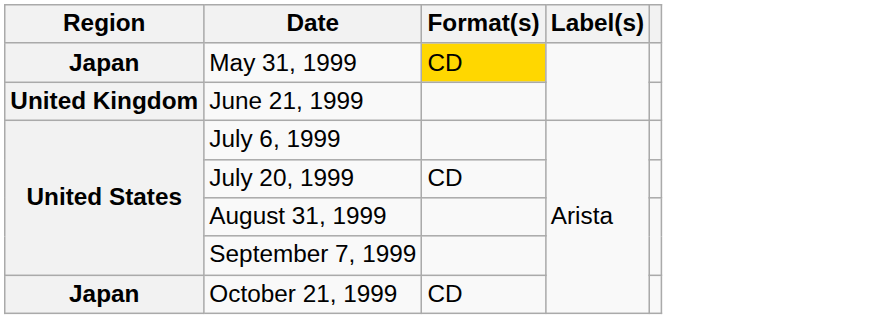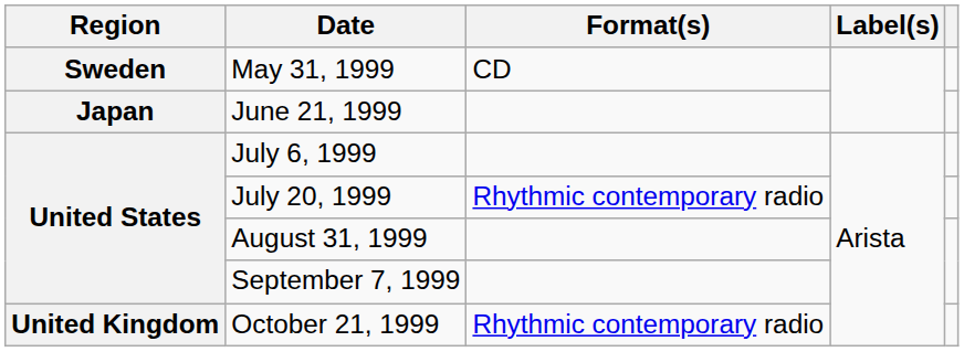 <table class="wikitable plainrowheaders">
 <tr>
 <th scope="col">Region</th>
 <th scope="col">Date</th>
 <th scope="col">Format(s)</th>
 <th scope="col">Label(s)</th>
 <th scope="col"></th>
 </tr>
 <tr>
-<th scope="row">Japan</th>
+<th scope="row">Sweden</th>
 <td>May 31, 1999</td>
-<td style="background: gold;">CD</td>
+<td>CD</td>
 <td rowspan="2"></td>
 <td align="center"></td>
 </tr>
 <tr>
-<th scope="row">United Kingdom</th>
+<th scope="row">Japan</th>
 <td>June 21, 1999</td>
 <td></td>
 <td align="center"></td>
 </tr>
 <tr>
 <th scope="row" rowspan="4">United States</th>
 <td>July 6, 1999</td>
 <td></td>
 <td rowspan="5">Arista</td>
 <td align="center"></td>
 </tr>
 <tr>
 <td>July 20, 1999</td>
-<td>CD</td>
+<td><a href='#'>Rhythmic contemporary</a> radio</td>
 <td align="center"></td>
 </tr>
 <tr>
 <td>August 31, 1999</td>
 <td></td>
 <td align="center" rowspan="2"></td>
 </tr>
 <tr>
 <td>September 7, 1999</td>
 <td></td>
 </tr>
 <tr>
-<th scope="row">Japan</th>
+<th scope="row">United Kingdom</th>
 <td>October 21, 1999</td>
-<td>CD</td>
+<td><a href='#'>Rhythmic contemporary</a> radio</td>
 <td align="center"></td>
 </tr>
 </table>
